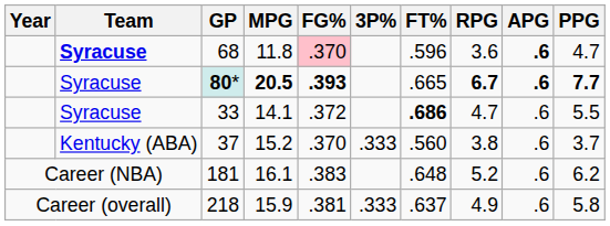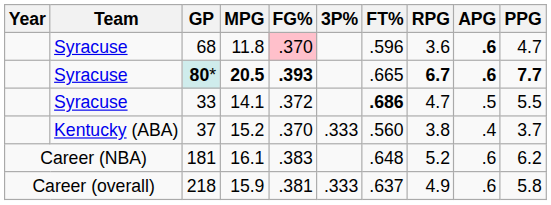 <table class="wikitable sortable" style="font-size:95%; text-align:right;">
 <tr>
 <th>Year</th>
 <th>Team</th>
 <th>GP</th>
 <th>MPG</th>
 <th>FG%</th>
 <th>3P%</th>
 <th>FT%</th>
 <th>RPG</th>
 <th>APG</th>
 <th>PPG</th>
 </tr>
 <tr>
 <td style="text-align:left;"></td>
-<td style="text-align:left;"><strong><a href='#'>Syracuse</a></strong></td>
+<td style="text-align:left;"><a href='#'>Syracuse</a></td>
 <td>68</td>
 <td>11.8</td>
 <td style="background: pink;">.370</td>
 <td></td>
 <td>.596</td>
 <td>3.6</td>
 <td><strong>.6</strong></td>
 <td>4.7</td>
 </tr>
 <tr>
 <td style="text-align:left;"></td>
 <td style="text-align:left;"><a href='#'>Syracuse</a></td>
 <td style="background:#CFECEC;"><strong>80</strong>*</td>
 <td><strong>20.5</strong></td>
 <td><strong>.393</strong></td>
 <td></td>
 <td>.665</td>
 <td><strong>6.7</strong></td>
 <td><strong>.6</strong></td>
 <td><strong>7.7</strong></td>
 </tr>
 <tr>
 <td style="text-align:left;"></td>
 <td style="text-align:left;"><a href='#'>Syracuse</a></td>
 <td>33</td>
 <td>14.1</td>
 <td>.372</td>
 <td></td>
 <td><strong>.686</strong></td>
 <td>4.7</td>
-<td>.6</td>
+<td>.5</td>
 <td>5.5</td>
 </tr>
 <tr>
 <td style="text-align:left;"></td>
 <td style="text-align:left;"><a href='#'>Kentucky</a> (ABA)</td>
 <td>37</td>
 <td>15.2</td>
 <td>.370</td>
 <td>.333</td>
 <td>.560</td>
 <td>3.8</td>
-<td>.6</td>
+<td>.4</td>
 <td>3.7</td>
 </tr>
 <tr class="sortbottom">
 <td style="text-align:center;" colspan="2">Career (NBA)</td>
 <td>181</td>
 <td>16.1</td>
 <td>.383</td>
 <td></td>
 <td>.648</td>
 <td>5.2</td>
 <td>.6</td>
 <td>6.2</td>
 </tr>
 <tr class="sortbottom">
 <td style="text-align:center;" colspan="2">Career (overall)</td>
 <td>218</td>
 <td>15.9</td>
 <td>.381</td>
 <td>.333</td>
 <td>.637</td>
 <td>4.9</td>
 <td>.6</td>
 <td>5.8</td>
 </tr>
 </table>
